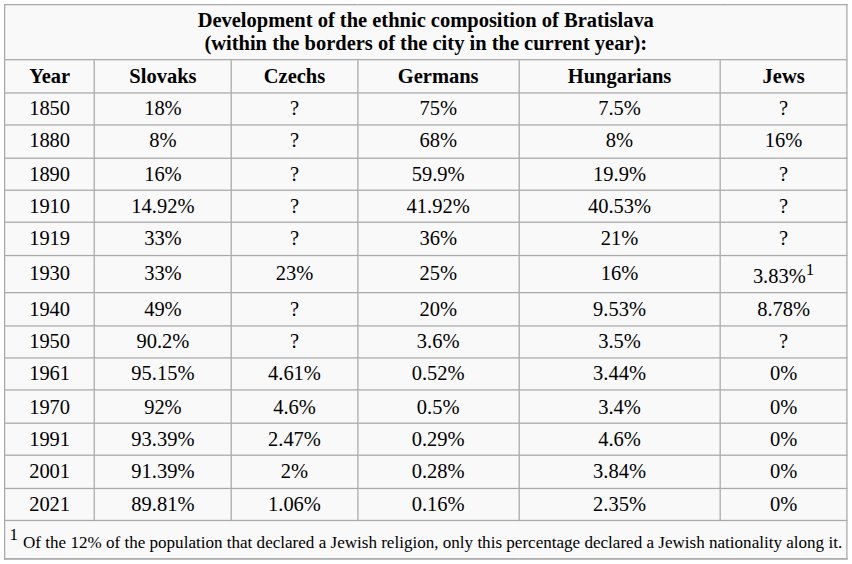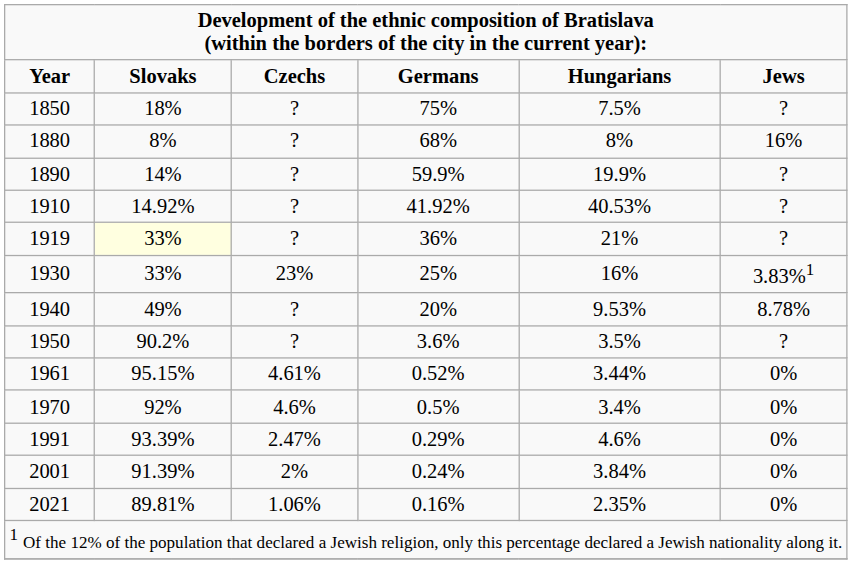 <table class="wikitable" align="right" border="1" bordercolor="#EEEEEE" cellpadding="2" align="left" style="margin: 0 auto; border-collapse: collapse; text-align: center">
 <tr>
 <td colspan="6"><div><strong>Development of the ethnic composition of Bratislava</strong><br><strong>(within the borders of the city in the current year):</strong></div></td>
 </tr>
 <tr>
 <td><strong>Year</strong></td>
 <td><strong>Slovaks</strong></td>
 <td><strong>Czechs</strong></td>
 <td><strong>Germans</strong></td>
 <td><strong>Hungarians</strong></td>
 <td><strong>Jews</strong></td>
 </tr>
 <tr>
 <td>1850</td>
 <td>18%</td>
 <td>?</td>
 <td>75%</td>
 <td>7.5%</td>
 <td>?</td>
 </tr>
 <tr>
 <td>1880</td>
 <td>8%</td>
 <td>?</td>
 <td>68%</td>
 <td>8%</td>
 <td>16%</td>
 </tr>
 <tr>
 <td>1890</td>
-<td>16%</td>
+<td>14%</td>
 <td>?</td>
 <td>59.9%</td>
 <td>19.9%</td>
 <td>?</td>
 </tr>
 <tr>
 <td>1910</td>
 <td>14.92%</td>
 <td>?</td>
 <td>41.92%</td>
 <td>40.53%</td>
 <td>?</td>
 </tr>
 <tr>
 <td>1919</td>
-<td>33%</td>
+<td style="background: lightyellow;">33%</td>
 <td>?</td>
 <td>36%</td>
 <td>21%</td>
 <td>?</td>
 </tr>
 <tr>
 <td>1930</td>
 <td>33%</td>
 <td>23%</td>
 <td>25%</td>
 <td>16%</td>
 <td>3.83%<sup>1</sup></td>
 </tr>
 <tr>
 <td>1940</td>
 <td>49%</td>
 <td>?</td>
 <td>20%</td>
 <td>9.53%</td>
 <td>8.78%</td>
 </tr>
 <tr>
 <td>1950</td>
 <td>90.2%</td>
 <td>?</td>
 <td>3.6%</td>
 <td>3.5%</td>
 <td>?</td>
 </tr>
 <tr>
 <td>1961</td>
 <td>95.15%</td>
 <td>4.61%</td>
 <td>0.52%</td>
 <td>3.44%</td>
 <td>0%</td>
 </tr>
 <tr>
 <td>1970</td>
 <td>92%</td>
 <td>4.6%</td>
 <td>0.5%</td>
 <td>3.4%</td>
 <td>0%</td>
 </tr>
 <tr>
 <td>1991</td>
 <td>93.39%</td>
 <td>2.47%</td>
 <td>0.29%</td>
 <td>4.6%</td>
 <td>0%</td>
 </tr>
 <tr>
 <td>2001</td>
 <td>91.39%</td>
 <td>2%</td>
-<td>0.28%</td>
+<td>0.24%</td>
 <td>3.84%</td>
 <td>0%</td>
 </tr>
 <tr>
 <td>2021</td>
 <td>89.81%</td>
 <td>1.06%</td>
 <td>0.16%</td>
 <td>2.35%</td>
 <td>0%</td>
 </tr>
 <tr>
 <td colspan="6"><sup>1</sup> <small>Of the 12% of the population that declared a Jewish religion, only this percentage declared a Jewish nationality along it.</small></td>
 </tr>
 <tr>
 </tr>
 </table>
